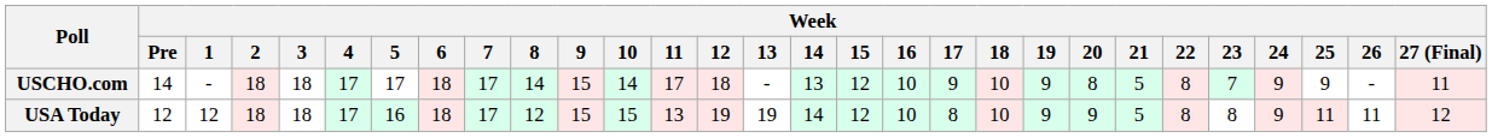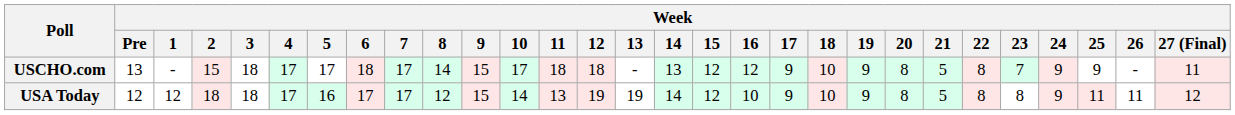 <table class="wikitable" style="white-space:nowrap;">
 <tr>
 <th scope="col" width="100" rowspan="2">Poll</th>
 <th colspan="28">Week</th>
 </tr>
 <tr>
 <th scope="col" width="30">Pre</th>
 <th scope="col" width="30">1</th>
 <th scope="col" width="30">2</th>
 <th scope="col" width="30">3</th>
 <th scope="col" width="30">4</th>
 <th scope="col" width="30">5</th>
 <th scope="col" width="30">6</th>
 <th scope="col" width="30">7</th>
 <th scope="col" width="30">8</th>
 <th scope="col" width="30">9</th>
 <th scope="col" width="30">10</th>
 <th scope="col" width="30">11</th>
 <th scope="col" width="30">12</th>
 <th scope="col" width="30">13</th>
 <th scope="col" width="30">14</th>
 <th scope="col" width="30">15</th>
 <th scope="col" width="30">16</th>
 <th scope="col" width="30">17</th>
 <th scope="col" width="30">18</th>
 <th scope="col" width="30">19</th>
 <th scope="col" width="30">20</th>
 <th scope="col" width="30">21</th>
 <th scope="col" width="30">22</th>
 <th scope="col" width="30">23</th>
 <th scope="col" width="30">24</th>
 <th scope="col" width="30">25</th>
 <th scope="col" width="30">26</th>
 <th scope="col" width="30">27 (Final)</th>
 </tr>
 <tr style="text-align:center;">
 <th>USCHO.com</th>
-<td bgcolor=FFFFFF>14</td>
+<td bgcolor=FFFFFF>13</td>
 <td bgcolor=FFFFFF>-</td>
-<td bgcolor=FFE6E6>18</td>
+<td bgcolor=FFE6E6>15</td>
 <td bgcolor=FFFFFF>18</td>
 <td bgcolor=D8FFEB>17</td>
 <td bgcolor=FFFFFF>17</td>
 <td bgcolor=FFE6E6>18</td>
 <td bgcolor=D8FFEB>17</td>
 <td bgcolor=D8FFEB>14</td>
 <td bgcolor=FFE6E6>15</td>
-<td bgcolor=D8FFEB>14</td>
-<td bgcolor=FFE6E6>17</td>
+<td bgcolor=D8FFEB>17</td>
+<td bgcolor=FFE6E6>18</td>
 <td bgcolor=FFE6E6>18</td>
 <td bgcolor=FFFFFF>-</td>
 <td bgcolor=D8FFEB>13</td>
 <td bgcolor=D8FFEB>12</td>
-<td bgcolor=D8FFEB>10</td>
+<td bgcolor=D8FFEB>12</td>
 <td bgcolor=D8FFEB>9</td>
 <td bgcolor=FFE6E6>10</td>
 <td bgcolor=D8FFEB>9</td>
 <td bgcolor=D8FFEB>8</td>
 <td bgcolor=D8FFEB>5</td>
 <td bgcolor=FFE6E6>8</td>
 <td bgcolor=D8FFEB>7</td>
 <td bgcolor=FFE6E6>9</td>
 <td bgcolor=FFFFFF>9</td>
 <td bgcolor=FFFFFF>-</td>
 <td bgcolor=FFE6E6>11</td>
 </tr>
 <tr style="text-align:center;">
 <th>USA Today</th>
 <td bgcolor=FFFFFF>12</td>
 <td bgcolor=FFFFFF>12</td>
 <td bgcolor=FFE6E6>18</td>
 <td bgcolor=FFFFFF>18</td>
 <td bgcolor=D8FFEB>17</td>
 <td bgcolor=D8FFEB>16</td>
-<td bgcolor=FFE6E6>18</td>
+<td bgcolor=FFE6E6>17</td>
 <td bgcolor=D8FFEB>17</td>
 <td bgcolor=D8FFEB>12</td>
 <td bgcolor=FFE6E6>15</td>
-<td bgcolor=D8FFEB>15</td>
+<td bgcolor=D8FFEB>14</td>
 <td bgcolor=FFE6E6>13</td>
 <td bgcolor=FFE6E6>19</td>
 <td bgcolor=FFFFFF>19</td>
 <td bgcolor=D8FFEB>14</td>
 <td bgcolor=D8FFEB>12</td>
 <td bgcolor=D8FFEB>10</td>
-<td bgcolor=D8FFEB>8</td>
+<td bgcolor=D8FFEB>9</td>
 <td bgcolor=FFE6E6>10</td>
 <td bgcolor=D8FFEB>9</td>
-<td bgcolor=D8FFEB>9</td>
+<td bgcolor=D8FFEB>8</td>
 <td bgcolor=D8FFEB>5</td>
 <td bgcolor=FFE6E6>8</td>
 <td bgcolor=FFFFFF>8</td>
 <td bgcolor=FFE6E6>9</td>
 <td bgcolor=FFE6E6>11</td>
 <td bgcolor=FFFFFF>11</td>
 <td bgcolor=FFE6E6>12</td>
 </tr>
 </table>
